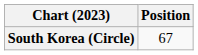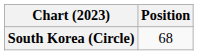 <table class="wikitable plainrowheaders" style="text-align:center">
 <tr>
 <th scope="col">Chart (2023)</th>
 <th scope="col">Position</th>
 </tr>
 <tr>
 <th scope="row">South Korea (Circle)</th>
-<td>67</td>
+<td>68</td>
 </tr>
 </table>
